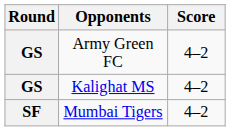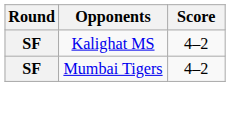 <table class="wikitable plainrowheaders" style="text-align:center;margin-left:1em;float:right">
 <tr>
 <th scope="col" style="width:25px;">Round</th>
 <th scope="col" style="width:100px;">Opponents</th>
 <th scope="col" style="width:50px;">Score</th>
 </tr>
 <tr>
-<th scope=row style="text-align:center">GS</th>
-<td>Army Green FC</td>
-<td>4–2</td>
-</tr>
-<tr>
-<th scope=row style="text-align:center">GS</th>
+<th scope=row style="text-align:center">SF</th>
 <td><a href='#'>Kalighat MS</a></td>
 <td>4–2</td>
 </tr>
 <tr>
 <th scope=row style="text-align:center">SF</th>
 <td><a href='#'>Mumbai Tigers</a></td>
 <td>4–2</td>
 </tr>
 </table>
